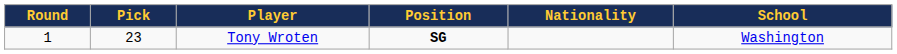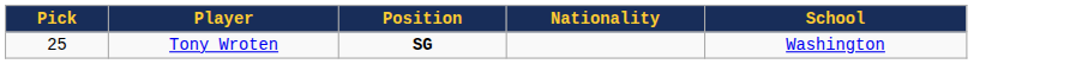 <table class="wikitable sortable sortable">
 <tr>
-<th style="background:#182D59; color:#FFCC33" width=" 75px">Round</th>
 <th style="background:#182D59; color:#FFCC33" width=" 75px">Pick</th>
 <th style="background:#182D59; color:#FFCC33" width="175px">Player</th>
 <th style="background:#182D59; color:#FFCC33" width="125px">Position</th>
 <th style="background:#182D59; color:#FFCC33" width="150px">Nationality</th>
 <th style="background:#182D59; color:#FFCC33" width="200px">School</th>
 </tr>
 <tr style="text-align: center">
-<td>1</td>
-<td>23</td>
+<td>25</td>
 <td><a href='#'>Tony Wroten</a></td>
 <td><strong>SG</strong></td>
 <td></td>
 <td><a href='#'>Washington</a></td>
 </tr>
 </table>
